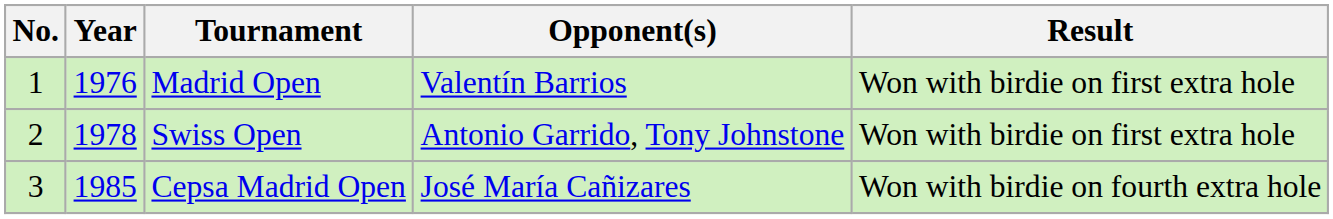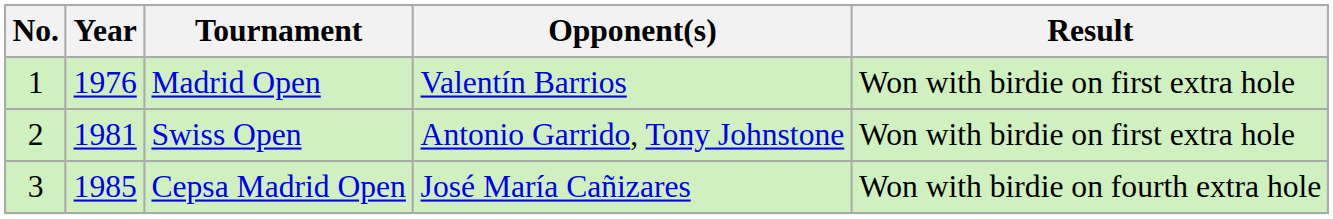 <table class="wikitable" style="font-size:95%;">
 <tr>
 <th>No.</th>
 <th>Year</th>
 <th>Tournament</th>
 <th>Opponent(s)</th>
 <th>Result</th>
 </tr>
 <tr style="background:#D0F0C0;">
 <td align=center>1</td>
 <td><a href='#'>1976</a></td>
 <td><a href='#'>Madrid Open</a></td>
 <td> <a href='#'>Valentín Barrios</a></td>
 <td>Won with birdie on first extra hole</td>
 </tr>
 <tr style="background:#D0F0C0;">
 <td align=center>2</td>
-<td><a href='#'>1978</a></td>
+<td><a href='#'>1981</a></td>
 <td><a href='#'>Swiss Open</a></td>
 <td> <a href='#'>Antonio Garrido</a>,  <a href='#'>Tony Johnstone</a></td>
 <td>Won with birdie on first extra hole</td>
 </tr>
 <tr style="background:#D0F0C0;">
 <td align=center>3</td>
 <td><a href='#'>1985</a></td>
 <td><a href='#'>Cepsa Madrid Open</a></td>
 <td> <a href='#'>José María Cañizares</a></td>
 <td>Won with birdie on fourth extra hole</td>
 </tr>
 </table>
